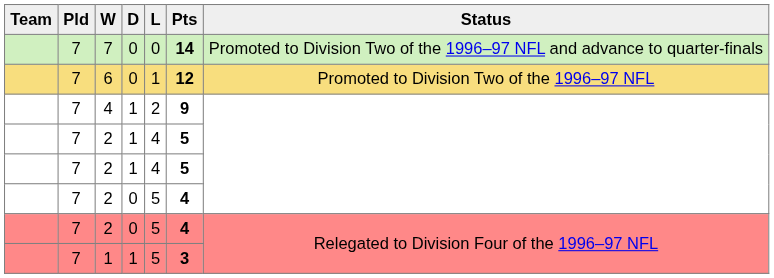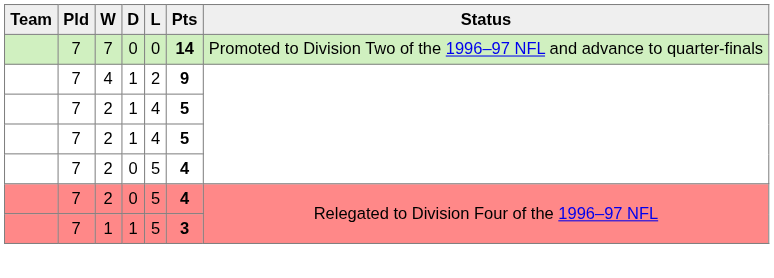 <table style=border-collapse:collapse border=1 cellspacing=0 cellpadding=5>
 <tr align=center bgcolor=#efefef>
 <th>Team</th>
 <th>Pld</th>
 <th>W</th>
 <th>D</th>
 <th>L</th>
 <th>Pts</th>
 <th>Status</th>
 </tr>
 <tr align=center style="background:#D0F0C0;">
 <td style="text-align:left;"> </td>
 <td>7</td>
 <td>7</td>
 <td>0</td>
 <td>0</td>
 <td><strong>14</strong></td>
 <td>Promoted to Division Two of the <a href='#'>1996–97 NFL</a> and advance to quarter-finals</td>
-</tr>
-<tr align=center style="background:#F8DE7E;">
-<td style="text-align:left;"> </td>
-<td>7</td>
-<td>6</td>
-<td>0</td>
-<td>1</td>
-<td><strong>12</strong></td>
-<td>Promoted to Division Two of the <a href='#'>1996–97 NFL</a></td>
 </tr>
 <tr align=center style="background:#FFFFFF;">
 <td style="text-align:left;"> </td>
 <td>7</td>
 <td>4</td>
 <td>1</td>
 <td>2</td>
 <td><strong>9</strong></td>
 <td rowspan=4></td>
 </tr>
 <tr align=center style="background:#FFFFFF;">
 <td style="text-align:left;"> </td>
 <td>7</td>
 <td>2</td>
 <td>1</td>
 <td>4</td>
 <td><strong>5</strong></td>
 </tr>
 <tr align=center style="background:#FFFFFF;">
 <td style="text-align:left;"> </td>
 <td>7</td>
 <td>2</td>
 <td>1</td>
 <td>4</td>
 <td><strong>5</strong></td>
 </tr>
 <tr align=center style="background:#FFFFFF;">
 <td style="text-align:left;"> </td>
 <td>7</td>
 <td>2</td>
 <td>0</td>
 <td>5</td>
 <td><strong>4</strong></td>
 </tr>
 <tr align=center style="background:#FF8888;">
 <td style="text-align:left;"> </td>
 <td>7</td>
 <td>2</td>
 <td>0</td>
 <td>5</td>
 <td><strong>4</strong></td>
 <td rowspan=2>Relegated to Division Four of the <a href='#'>1996–97 NFL</a></td>
 </tr>
 <tr align=center style="background:#FF8888;">
 <td style="text-align:left;"> </td>
 <td>7</td>
 <td>1</td>
 <td>1</td>
 <td>5</td>
 <td><strong>3</strong></td>
 </tr>
 </table>
